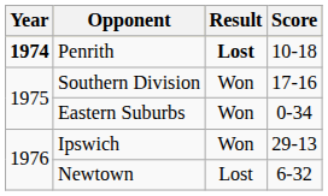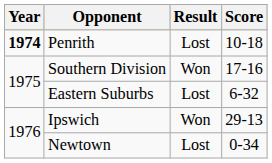 <table class="wikitable" style="text-align: center">
 <tr bgcolor=#bdb76b>
 <th>Year</th>
 <th>Opponent</th>
 <th>Result</th>
 <th>Score</th>
 </tr>
 <tr>
 <td><strong>1974</strong></td>
 <td align=left> Penrith</td>
-<td><strong>Lost</strong></td>
+<td>Lost</td>
 <td>10-18</td>
 </tr>
 <tr>
 <td rowspan=2>1975</td>
 <td align=left> Southern Division</td>
 <td>Won</td>
 <td>17-16</td>
 </tr>
 <tr>
 <td align=left> Eastern Suburbs</td>
-<td>Won</td>
-<td>0-34</td>
+<td>Lost</td>
+<td>6-32</td>
 </tr>
 <tr>
 <td rowspan=2>1976</td>
 <td align=left> Ipswich</td>
 <td>Won</td>
 <td>29-13</td>
 </tr>
 <tr>
 <td align=left> Newtown</td>
 <td>Lost</td>
-<td>6-32</td>
+<td>0-34</td>
 </tr>
 </table>
